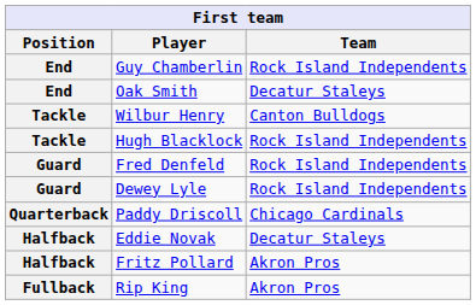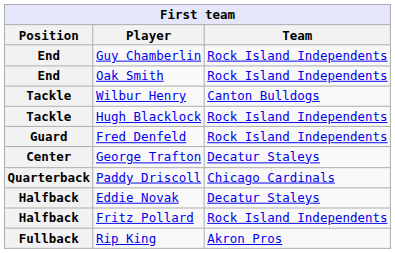 <table class="wikitable">
 <tr>
 <th colspan=3 style="background:#e6e6fa">First team</th>
 </tr>
 <tr>
 <th>Position</th>
 <th>Player</th>
 <th>Team</th>
 </tr>
 <tr>
 <th>End</th>
 <td><a href='#'>Guy Chamberlin</a></td>
 <td><a href='#'>Rock Island Independents</a></td>
 </tr>
 <tr>
 <th>End</th>
 <td><a href='#'>Oak Smith</a></td>
-<td><a href='#'>Decatur Staleys</a></td>
+<td><a href='#'>Rock Island Independents</a></td>
 </tr>
 <tr>
 <th>Tackle</th>
 <td><a href='#'>Wilbur Henry</a></td>
 <td><a href='#'>Canton Bulldogs</a></td>
 </tr>
 <tr>
 <th>Tackle</th>
 <td><a href='#'>Hugh Blacklock</a></td>
 <td><a href='#'>Rock Island Independents</a></td>
 </tr>
 <tr>
 <th>Guard</th>
 <td><a href='#'>Fred Denfeld</a></td>
 <td><a href='#'>Rock Island Independents</a></td>
 </tr>
 <tr>
-<th>Guard</th>
-<td><a href='#'>Dewey Lyle</a></td>
-<td><a href='#'>Rock Island Independents</a></td>
+<th>Center</th>
+<td><a href='#'>George Trafton</a></td>
+<td><a href='#'>Decatur Staleys</a></td>
 </tr>
 <tr>
 <th>Quarterback</th>
 <td><a href='#'>Paddy Driscoll</a></td>
 <td><a href='#'>Chicago Cardinals</a></td>
 </tr>
 <tr>
 <th>Halfback</th>
 <td><a href='#'>Eddie Novak</a></td>
 <td><a href='#'>Decatur Staleys</a></td>
 </tr>
 <tr>
 <th>Halfback</th>
 <td><a href='#'>Fritz Pollard</a></td>
-<td><a href='#'>Akron Pros</a></td>
+<td><a href='#'>Rock Island Independents</a></td>
 </tr>
 <tr>
 <th>Fullback</th>
 <td><a href='#'>Rip King</a></td>
 <td><a href='#'>Akron Pros</a></td>
 </tr>
 </table>
